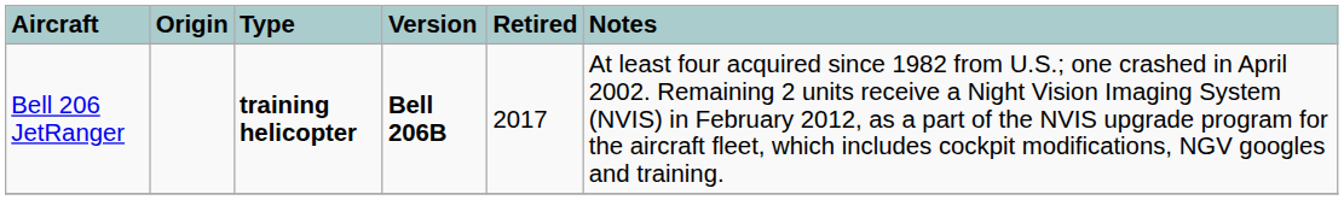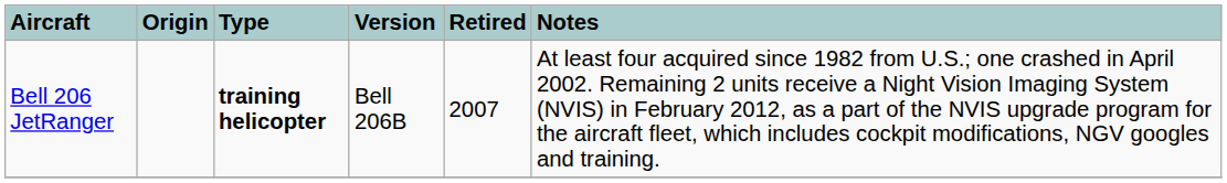 <table class="wikitable">
 <tr>
 <th style="text-align: left; background: #aacccc;">Aircraft</th>
 <th style="text-align: left; background: #aacccc;">Origin</th>
 <th style="text-align: left; background: #aacccc;">Type</th>
 <th style="text-align: left; background: #aacccc;">Version</th>
 <th style="text-align: left; background: #aacccc;">Retired</th>
 <th style="text-align: left; background: #aacccc;">Notes</th>
 </tr>
 <tr ---->
 <td><a href='#'>Bell 206 JetRanger</a></td>
 <td></td>
 <td><strong>training helicopter</strong></td>
-<td><strong>Bell 206B</strong></td>
-<td>2017</td>
+<td>Bell 206B</td>
+<td>2007</td>
 <td>At least four acquired since 1982 from U.S.; one crashed in April 2002. Remaining 2 units receive a Night Vision Imaging System (NVIS) in February 2012, as a part of the NVIS upgrade program for the aircraft fleet, which includes cockpit modifications, NGV googles and training.</td>
 </tr>
 <tr>
 </tr>
 </table>
